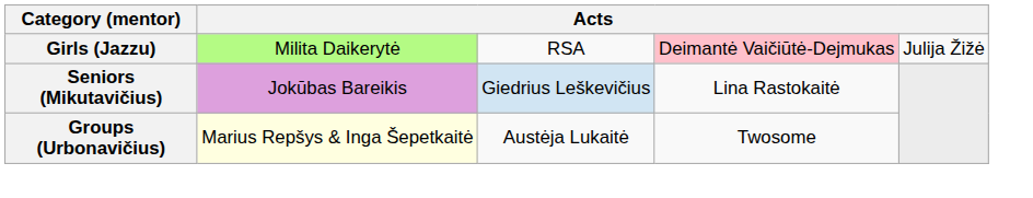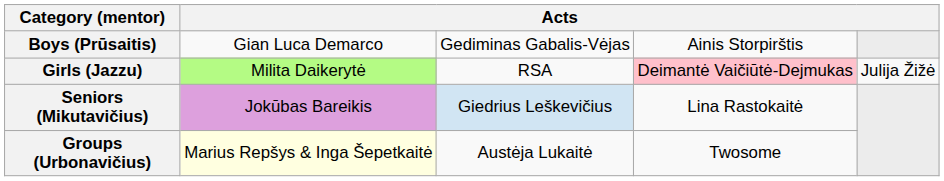 <table class="wikitable" style="text-align:center">
 <tr>
 <th scope="col" style="width:160px;">Category (mentor)</th>
 <th scope="col" colspan="4">Acts</th>
+</tr>
+<tr>
+<th scope="row">Boys (Prūsaitis)</th>
+<td>Gian Luca Demarco</td>
+<td>Gediminas Gabalis-Vėjas</td>
+<td>Ainis Storpirštis</td>
+<td bgcolor="ececec"></td>
 </tr>
 <tr>
 <th scope="row">Girls (Jazzu)</th>
 <td bgcolor="#b4fb84">Milita Daikerytė</td>
 <td>RSA</td>
 <td bgcolor="pink">Deimantė Vaičiūtė-Dejmukas</td>
 <td>Julija Žižė</td>
 </tr>
 <tr>
 <th scope="row">Seniors (Mikutavičius)</th>
 <td bgcolor=#DDA0DD>Jokūbas Bareikis</td>
 <td bgcolor="#D1E5F3">Giedrius Leškevičius</td>
 <td>Lina Rastokaitė</td>
 <td rowspan=2 bgcolor="ececec"></td>
 </tr>
 <tr>
 <th scope="row">Groups (Urbonavičius)</th>
 <td style="background: lightyellow;">Marius Repšys & Inga Šepetkaitė</td>
 <td>Austėja Lukaitė</td>
 <td>Twosome</td>
 </tr>
 </table>
